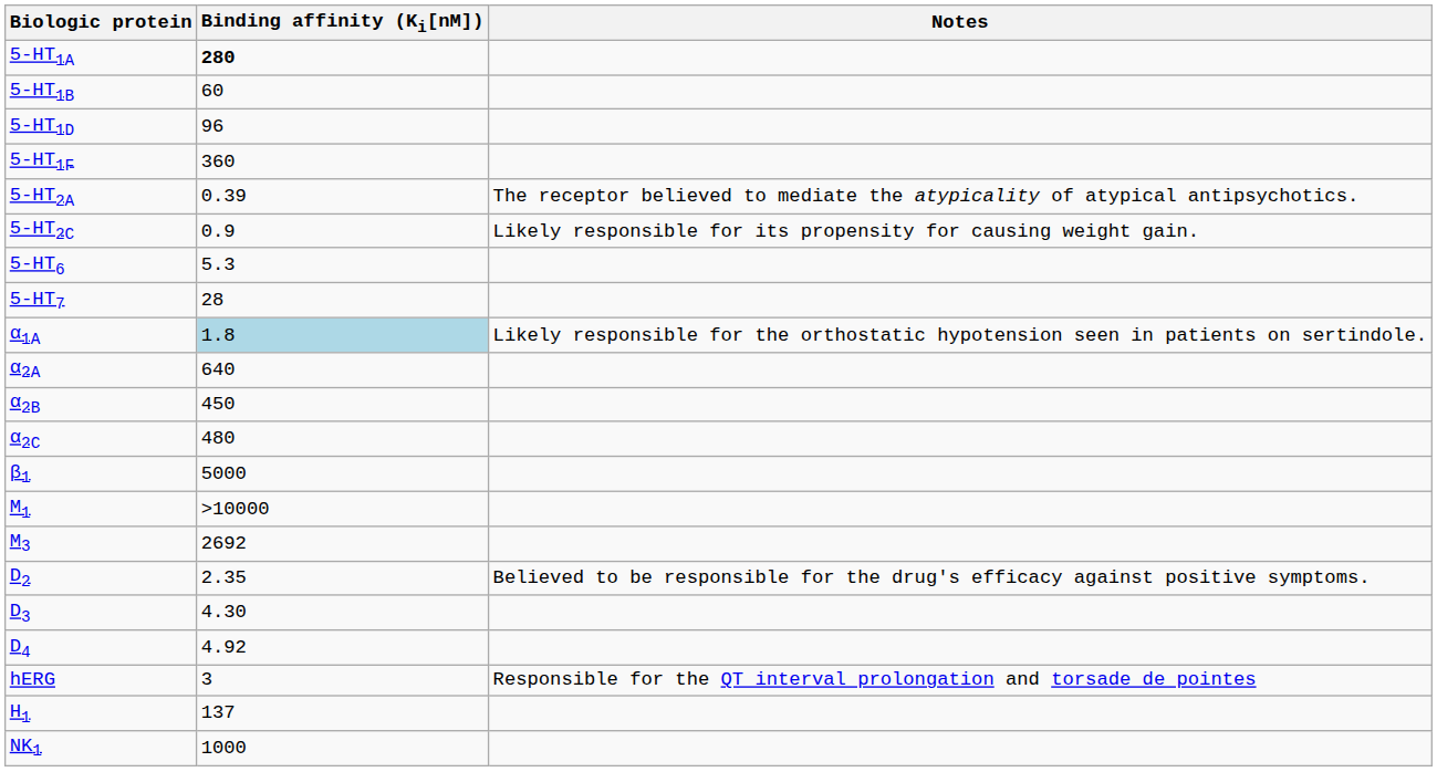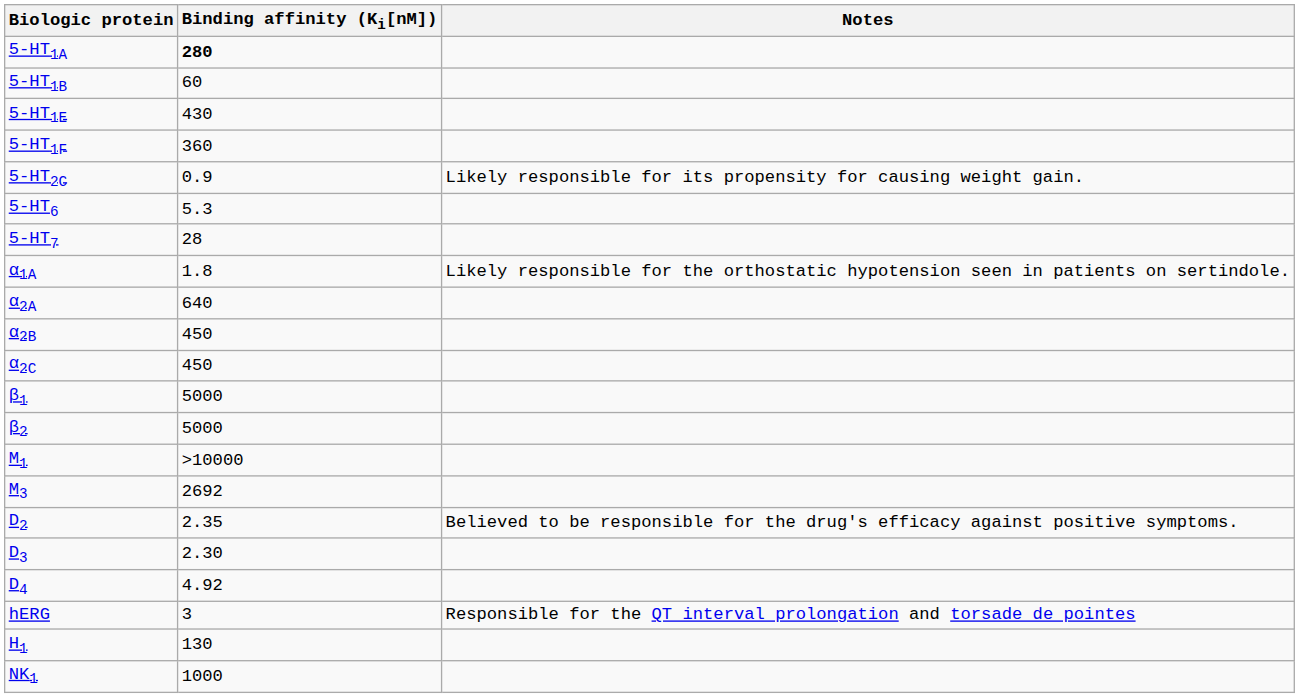 <table class="wikitable">
 <tr>
 <th>Biologic protein</th>
 <th>Binding affinity (K<sub>i</sub>[nM])</th>
 <th>Notes</th>
 </tr>
 <tr>
 <td><a href='#'>5-HT<sub>1A</sub></a></td>
 <td><strong>280</strong></td>
 <td></td>
 </tr>
 <tr>
 <td><a href='#'>5-HT<sub>1B</sub></a></td>
 <td>60</td>
 <td></td>
 </tr>
 <tr>
-<td><a href='#'>5-HT<sub>1D</sub></a></td>
-<td>96</td>
+<td><a href='#'>5-HT<sub>1E</sub></a></td>
+<td>430</td>
 <td></td>
 </tr>
 <tr>
 <td><a href='#'>5-HT<sub>1F</sub></a></td>
 <td>360</td>
 <td></td>
-</tr>
-<tr>
-<td><a href='#'>5-HT<sub>2A</sub></a></td>
-<td>0.39</td>
-<td>The receptor believed to mediate the <em>atypicality</em> of atypical antipsychotics.</td>
 </tr>
 <tr>
 <td><a href='#'>5-HT<sub>2C</sub></a></td>
 <td>0.9</td>
 <td>Likely responsible for its propensity for causing weight gain.</td>
 </tr>
 <tr>
 <td><a href='#'>5-HT<sub>6</sub></a></td>
 <td>5.3</td>
 <td></td>
 </tr>
 <tr>
 <td><a href='#'>5-HT<sub>7</sub></a></td>
 <td>28</td>
 <td></td>
 </tr>
 <tr>
 <td><a href='#'>α<sub>1A</sub></a></td>
-<td style="background: lightblue;">1.8</td>
+<td>1.8</td>
 <td>Likely responsible for the orthostatic hypotension seen in patients on sertindole.</td>
 </tr>
 <tr>
 <td><a href='#'>α<sub>2A</sub></a></td>
 <td>640</td>
 <td></td>
 </tr>
 <tr>
 <td><a href='#'>α<sub>2B</sub></a></td>
 <td>450</td>
 <td></td>
 </tr>
 <tr>
 <td><a href='#'>α<sub>2C</sub></a></td>
-<td>480</td>
+<td>450</td>
 <td></td>
 </tr>
 <tr>
 <td><a href='#'>β<sub>1</sub></a></td>
+<td>5000</td>
+<td></td>
+</tr>
+<tr>
+<td><a href='#'>β<sub>2</sub></a></td>
 <td>5000</td>
 <td></td>
 </tr>
 <tr>
 <td><a href='#'>M<sub>1</sub></a></td>
 <td>>10000</td>
 <td></td>
 </tr>
 <tr>
 <td><a href='#'>M<sub>3</sub></a></td>
 <td>2692</td>
 <td></td>
 </tr>
 <tr>
 <td><a href='#'>D<sub>2</sub></a></td>
 <td>2.35</td>
 <td>Believed to be responsible for the drug's efficacy against positive symptoms.</td>
 </tr>
 <tr>
 <td><a href='#'>D<sub>3</sub></a></td>
-<td>4.30</td>
+<td>2.30</td>
 <td></td>
 </tr>
 <tr>
 <td><a href='#'>D<sub>4</sub></a></td>
 <td>4.92</td>
 <td></td>
 </tr>
 <tr>
 <td><a href='#'>hERG</a></td>
 <td>3</td>
 <td>Responsible for the <a href='#'>QT interval prolongation</a> and <a href='#'>torsade de pointes</a></td>
 </tr>
 <tr>
 <td><a href='#'>H<sub>1</sub></a></td>
-<td>137</td>
+<td>130</td>
 <td></td>
 </tr>
 <tr>
 <td><a href='#'>NK<sub>1</sub></a></td>
 <td>1000</td>
 <td></td>
 </tr>
 </table>
